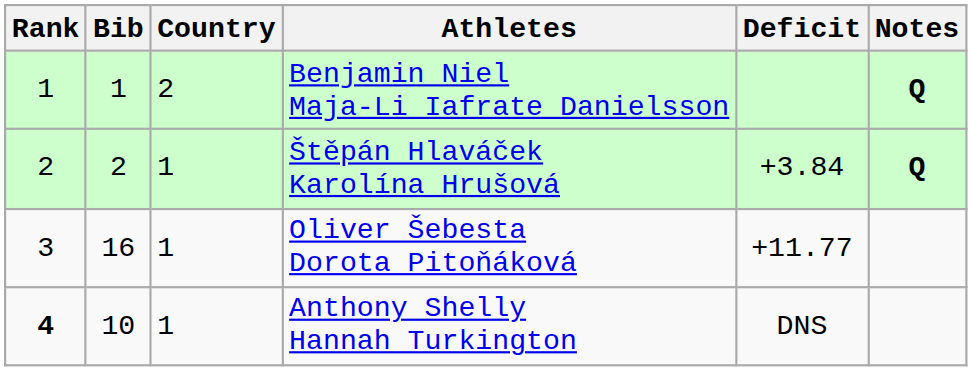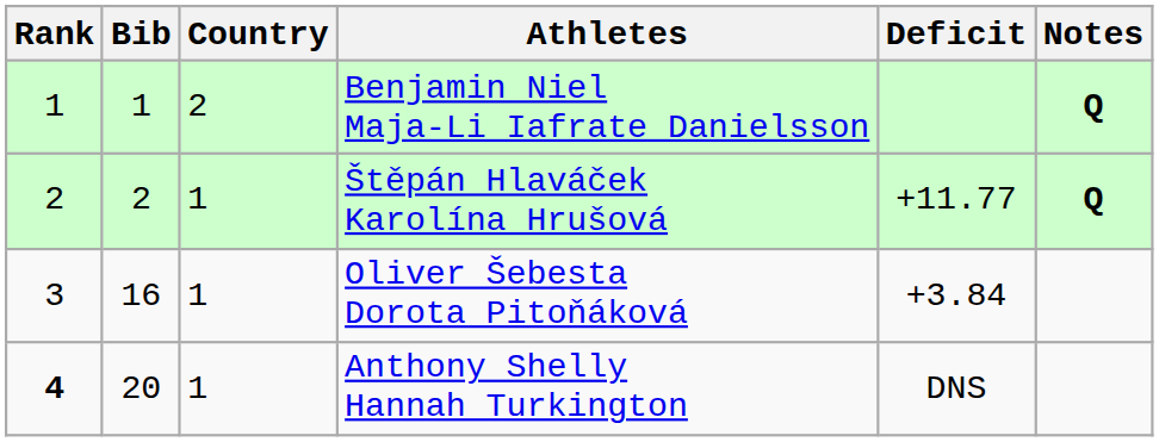 <table class="wikitable" style="text-align:center;">
 <tr>
 <th>Rank</th>
 <th>Bib</th>
 <th>Country</th>
 <th>Athletes</th>
 <th>Deficit</th>
 <th>Notes</th>
 </tr>
 <tr bgcolor="#ccffcc">
 <td>1</td>
 <td>1</td>
 <td align=left> 2</td>
 <td align=left><a href='#'>Benjamin Niel</a><br><a href='#'>Maja-Li Iafrate Danielsson</a></td>
 <td></td>
 <td><strong>Q</strong></td>
 </tr>
 <tr bgcolor="#ccffcc">
 <td>2</td>
 <td>2</td>
 <td align=left> 1</td>
 <td align=left><a href='#'>Štěpán Hlaváček</a><br><a href='#'>Karolína Hrušová</a></td>
-<td>+3.84</td>
+<td>+11.77</td>
 <td><strong>Q</strong></td>
 </tr>
 <tr>
 <td>3</td>
 <td>16</td>
 <td align=left> 1</td>
 <td align=left><a href='#'>Oliver Šebesta</a><br><a href='#'>Dorota Pitoňáková</a></td>
-<td>+11.77</td>
+<td>+3.84</td>
 <td></td>
 </tr>
 <tr>
 <td><strong>4</strong></td>
-<td>10</td>
+<td>20</td>
 <td align=left> 1</td>
 <td align=left><a href='#'>Anthony Shelly</a><br><a href='#'>Hannah Turkington</a></td>
 <td>DNS</td>
 <td></td>
 </tr>
 </table>
